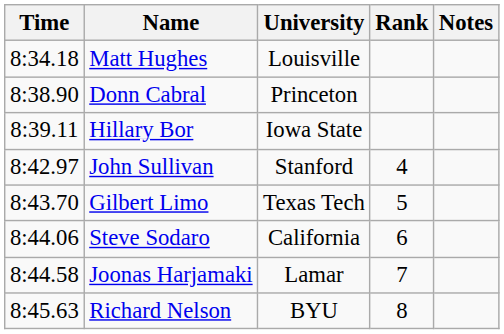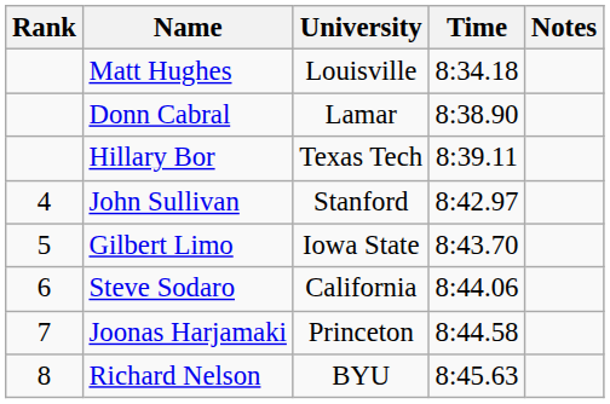 <table class="wikitable sortable" style="text-align:center">
 <tr>
-<th>Time</th>
+<th>Rank</th>
 <th>Name</th>
 <th>University</th>
-<th>Rank</th>
+<th>Time</th>
 <th>Notes</th>
 </tr>
 <tr>
-<td>8:34.18</td>
+<td></td>
 <td align=left><a href='#'>Matt Hughes</a> </td>
 <td>Louisville</td>
-<td></td>
+<td>8:34.18</td>
 <td></td>
 </tr>
 <tr>
+<td></td>
+<td align=left><a href='#'>Donn Cabral</a></td>
+<td>Lamar</td>
 <td>8:38.90</td>
-<td align=left><a href='#'>Donn Cabral</a></td>
-<td>Princeton</td>
-<td></td>
 <td></td>
 </tr>
 <tr>
+<td></td>
+<td align=left><a href='#'>Hillary Bor</a></td>
+<td>Texas Tech</td>
 <td>8:39.11</td>
-<td align=left><a href='#'>Hillary Bor</a></td>
-<td>Iowa State</td>
-<td></td>
 <td></td>
 </tr>
 <tr>
-<td>8:42.97</td>
+<td>4</td>
 <td align=left><a href='#'>John Sullivan</a></td>
 <td>Stanford</td>
-<td>4</td>
+<td>8:42.97</td>
 <td></td>
 </tr>
 <tr>
+<td>5</td>
+<td align=left><a href='#'>Gilbert Limo</a></td>
+<td>Iowa State</td>
 <td>8:43.70</td>
-<td align=left><a href='#'>Gilbert Limo</a></td>
-<td>Texas Tech</td>
-<td>5</td>
 <td></td>
 </tr>
 <tr>
-<td>8:44.06</td>
+<td>6</td>
 <td align=left><a href='#'>Steve Sodaro</a></td>
 <td>California</td>
-<td>6</td>
+<td>8:44.06</td>
 <td></td>
 </tr>
 <tr>
+<td>7</td>
+<td align=left><a href='#'>Joonas Harjamaki</a> </td>
+<td>Princeton</td>
 <td>8:44.58</td>
-<td align=left><a href='#'>Joonas Harjamaki</a> </td>
-<td>Lamar</td>
-<td>7</td>
 <td></td>
 </tr>
 <tr>
-<td>8:45.63</td>
+<td>8</td>
 <td align=left><a href='#'>Richard Nelson</a></td>
 <td>BYU</td>
-<td>8</td>
+<td>8:45.63</td>
 <td></td>
 </tr>
 </table>
